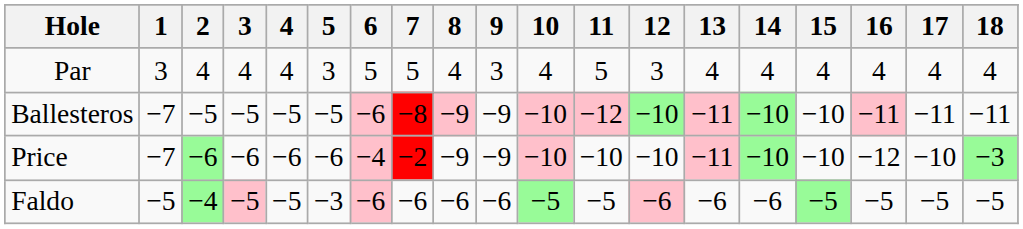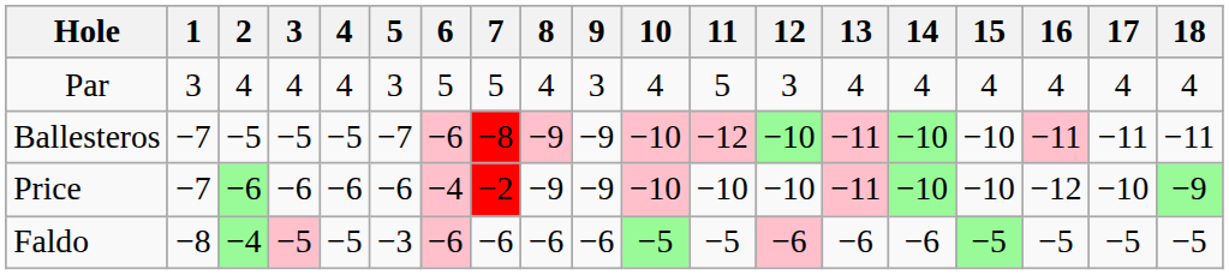 <table class="wikitable" style="text-align:center">
 <tr>
 <th>Hole</th>
 <th>1</th>
 <th>2</th>
 <th>3</th>
 <th>4</th>
 <th>5</th>
 <th>6</th>
 <th>7</th>
 <th>8</th>
 <th>9</th>
 <th>10</th>
 <th>11</th>
 <th>12</th>
 <th>13</th>
 <th>14</th>
 <th>15</th>
 <th>16</th>
 <th>17</th>
 <th>18</th>
 </tr>
 <tr>
 <td>Par</td>
 <td>3</td>
 <td>4</td>
 <td>4</td>
 <td>4</td>
 <td>3</td>
 <td>5</td>
 <td>5</td>
 <td>4</td>
 <td>3</td>
 <td>4</td>
 <td>5</td>
 <td>3</td>
 <td>4</td>
 <td>4</td>
 <td>4</td>
 <td>4</td>
 <td>4</td>
 <td>4</td>
 </tr>
 <tr>
 <td align=left> Ballesteros</td>
 <td>−7</td>
 <td>−5</td>
 <td>−5</td>
 <td>−5</td>
-<td>−5</td>
+<td>−7</td>
 <td style="background: Pink;">−6</td>
 <td style="background: Red;">−8</td>
 <td style="background: Pink;">−9</td>
 <td>−9</td>
 <td style="background: Pink;">−10</td>
 <td style="background: Pink;">−12</td>
 <td style="background: PaleGreen;">−10</td>
 <td style="background: Pink;">−11</td>
 <td style="background: PaleGreen;">−10</td>
 <td>−10</td>
 <td style="background: Pink;">−11</td>
 <td>−11</td>
 <td>−11</td>
 </tr>
 <tr>
 <td align=left> Price</td>
 <td>−7</td>
 <td style="background: PaleGreen;">−6</td>
 <td>−6</td>
 <td>−6</td>
 <td>−6</td>
 <td style="background: Pink;">−4</td>
 <td style="background: Red;">−2</td>
 <td>−9</td>
 <td>−9</td>
 <td style="background: Pink;">−10</td>
 <td>−10</td>
 <td>−10</td>
 <td style="background: Pink;">−11</td>
 <td style="background: PaleGreen;">−10</td>
 <td>−10</td>
 <td>−12</td>
 <td>−10</td>
-<td style="background: PaleGreen;">−3</td>
+<td style="background: PaleGreen;">−9</td>
 </tr>
 <tr>
 <td align=left> Faldo</td>
-<td>−5</td>
+<td>−8</td>
 <td style="background: PaleGreen;">−4</td>
 <td style="background: Pink;">−5</td>
 <td>−5</td>
 <td>−3</td>
 <td style="background: Pink;">−6</td>
 <td>−6</td>
 <td>−6</td>
 <td>−6</td>
 <td style="background: PaleGreen;">−5</td>
 <td>−5</td>
 <td style="background: Pink;">−6</td>
 <td>−6</td>
 <td>−6</td>
 <td style="background: PaleGreen;">−5</td>
 <td>−5</td>
 <td>−5</td>
 <td>−5<br></td>
 </tr>
 </table>
